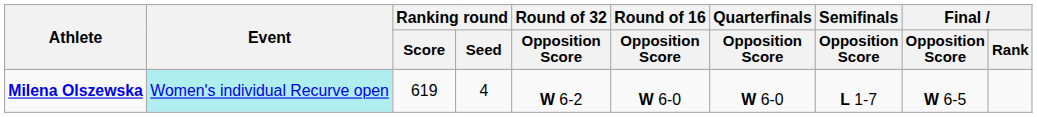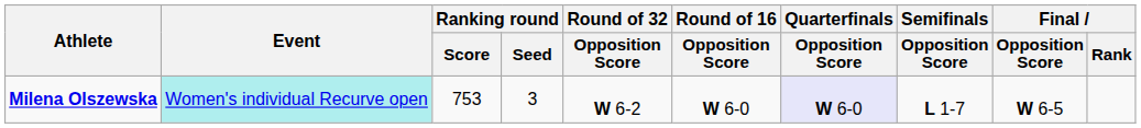 <table class="wikitable" style="font-size:90%">
 <tr>
 <th rowspan=2>Athlete</th>
 <th rowspan=2>Event</th>
 <th colspan="2">Ranking round</th>
 <th>Round of 32</th>
 <th>Round of 16</th>
 <th>Quarterfinals</th>
 <th>Semifinals</th>
 <th colspan="2">Final / </th>
 </tr>
 <tr style="font-size:95%">
 <th>Score</th>
 <th>Seed</th>
 <th>Opposition<br>Score</th>
 <th>Opposition<br>Score</th>
 <th>Opposition<br>Score</th>
 <th>Opposition<br>Score</th>
 <th>Opposition<br>Score</th>
 <th>Rank</th>
 </tr>
 <tr align=center>
 <td align=left><strong><a href='#'>Milena Olszewska</a></strong></td>
 <td align=left style="background: paleturquoise;"><a href='#'>Women's individual Recurve open</a></td>
-<td>619</td>
-<td>4</td>
+<td>753</td>
+<td>3</td>
 <td><br> <strong>W</strong> 6-2</td>
 <td><br><strong>W</strong> 6-0</td>
-<td><br><strong>W</strong> 6-0</td>
+<td style="background: lavender;"><br><strong>W</strong> 6-0</td>
 <td><br><strong>L</strong> 1-7</td>
 <td><br><strong>W</strong> 6-5</td>
 <td></td>
 </tr>
 </table>
